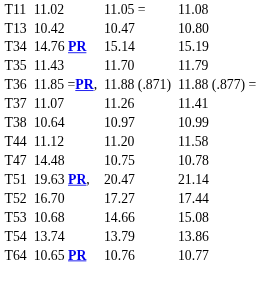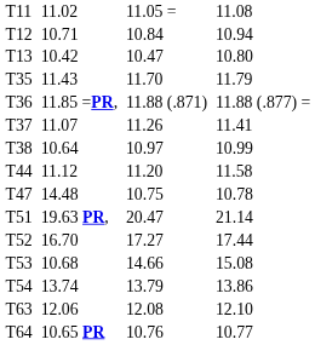 <table>
 <tr>
 <td>T11 <br></td>
 <td></td>
 <td>11.02 </td>
 <td></td>
 <td>11.05 =</td>
 <td></td>
 <td>11.08 </td>
 </tr>
 <tr>
+<td>T12 <br></td>
+<td></td>
+<td>10.71</td>
+<td></td>
+<td>10.84</td>
+<td></td>
+<td>10.94</td>
+</tr>
+<tr>
 <td>T13 <br></td>
 <td></td>
 <td>10.42</td>
 <td></td>
 <td>10.47</td>
 <td></td>
 <td>10.80</td>
-</tr>
-<tr>
-<td>T34 <br></td>
-<td></td>
-<td>14.76 <strong><a href='#'>PR</a></strong></td>
-<td></td>
-<td>15.14</td>
-<td></td>
-<td>15.19</td>
 </tr>
 <tr>
 <td>T35 <br></td>
 <td></td>
 <td>11.43 </td>
 <td></td>
 <td>11.70 </td>
 <td></td>
 <td>11.79 </td>
 </tr>
 <tr>
 <td>T36 <br></td>
 <td></td>
 <td>11.85 =<strong><a href='#'>PR</a></strong>, </td>
 <td></td>
 <td>11.88 (.871)</td>
 <td></td>
 <td>11.88 (.877) =</td>
 </tr>
 <tr>
 <td>T37 <br></td>
 <td></td>
 <td>11.07</td>
 <td></td>
 <td>11.26 </td>
 <td></td>
 <td>11.41</td>
 </tr>
 <tr>
 <td>T38 <br></td>
 <td></td>
 <td>10.64</td>
 <td></td>
 <td>10.97</td>
 <td></td>
 <td>10.99</td>
 </tr>
 <tr>
 <td>T44 <br></td>
 <td></td>
 <td>11.12</td>
 <td></td>
 <td>11.20</td>
 <td></td>
 <td>11.58</td>
 </tr>
 <tr>
 <td>T47 <br></td>
 <td></td>
 <td>14.48 </td>
 <td></td>
 <td>10.75</td>
 <td></td>
 <td>10.78</td>
 </tr>
 <tr>
 <td>T51 <br></td>
 <td></td>
 <td>19.63 <strong><a href='#'>PR</a></strong>, </td>
 <td></td>
 <td>20.47</td>
 <td></td>
 <td>21.14 </td>
 </tr>
 <tr>
 <td>T52 <br></td>
 <td></td>
 <td>16.70</td>
 <td></td>
 <td>17.27</td>
 <td></td>
 <td>17.44</td>
 </tr>
 <tr>
 <td>T53 <br></td>
 <td></td>
 <td>10.68</td>
 <td></td>
 <td>14.66 </td>
 <td></td>
 <td>15.08</td>
 </tr>
 <tr>
 <td>T54 <br></td>
 <td></td>
 <td>13.74 </td>
 <td></td>
 <td>13.79 </td>
 <td></td>
 <td>13.86</td>
 </tr>
 <tr>
+<td>T63 <br></td>
+<td></td>
+<td>12.06 </td>
+<td></td>
+<td>12.08 </td>
+<td></td>
+<td>12.10 </td>
+</tr>
+<tr>
 <td>T64 <br></td>
 <td></td>
 <td>10.65 <strong><a href='#'>PR</a></strong></td>
 <td></td>
 <td>10.76</td>
 <td></td>
 <td>10.77</td>
 </tr>
 </table>
